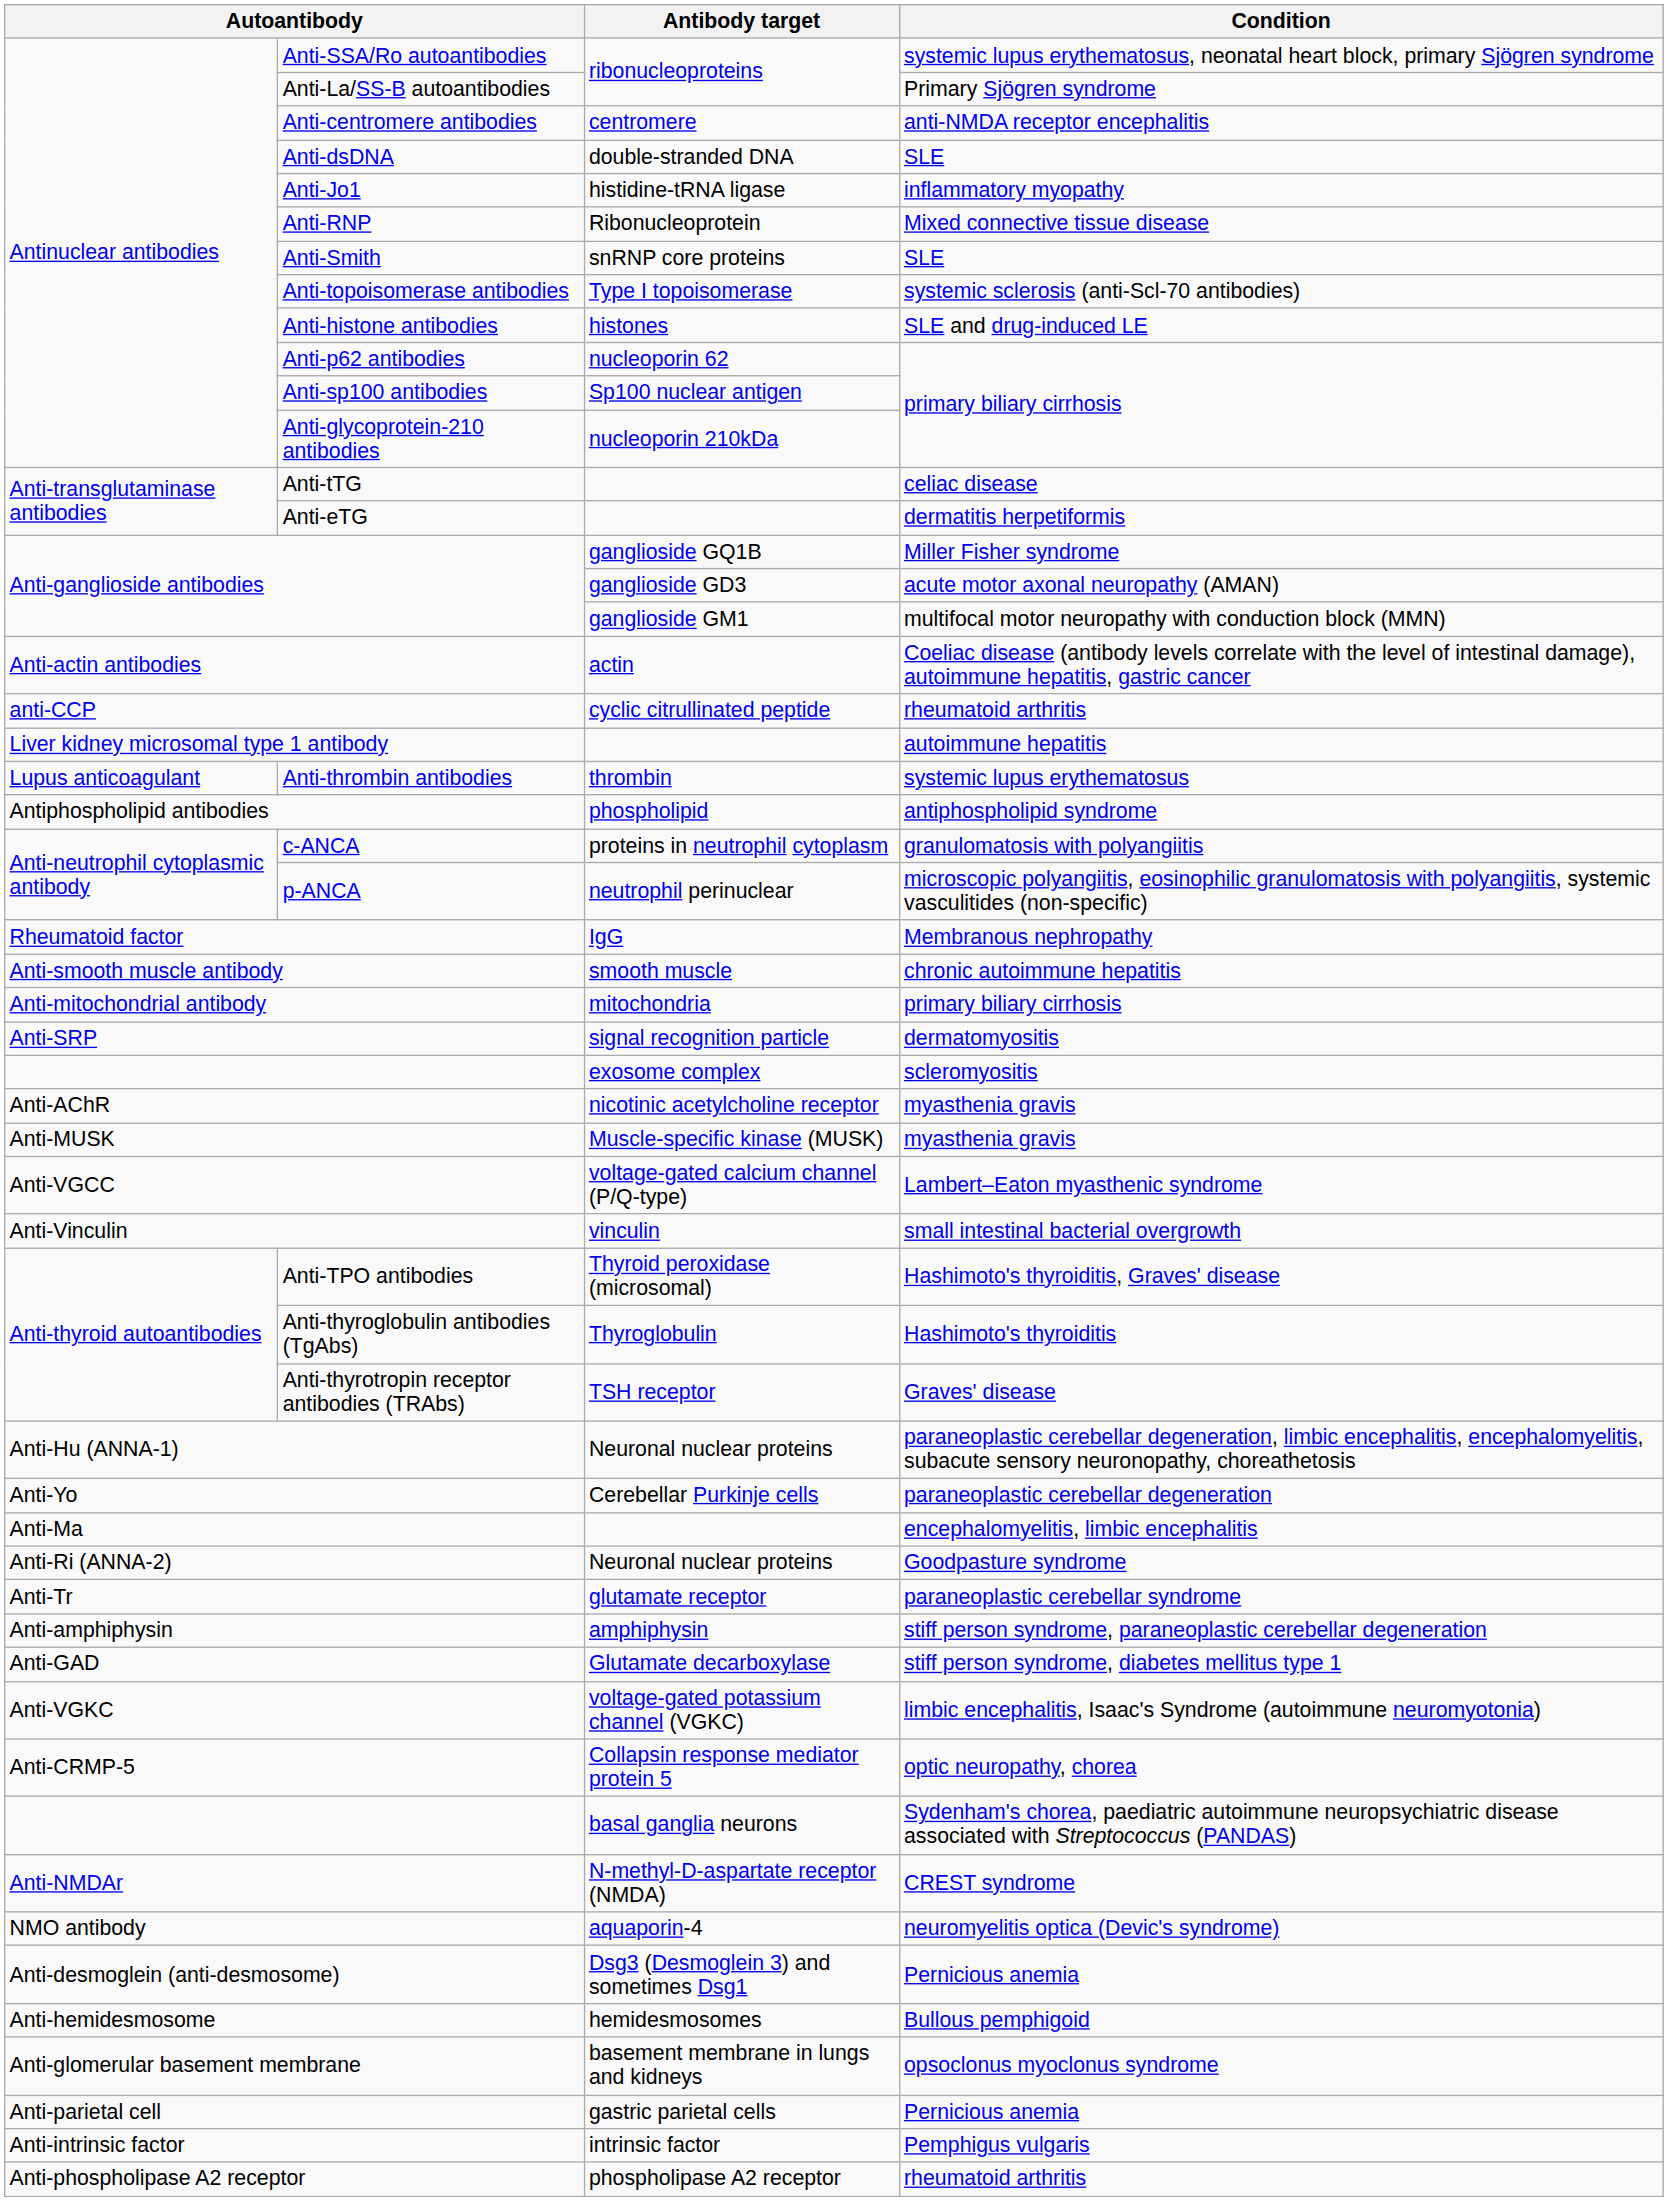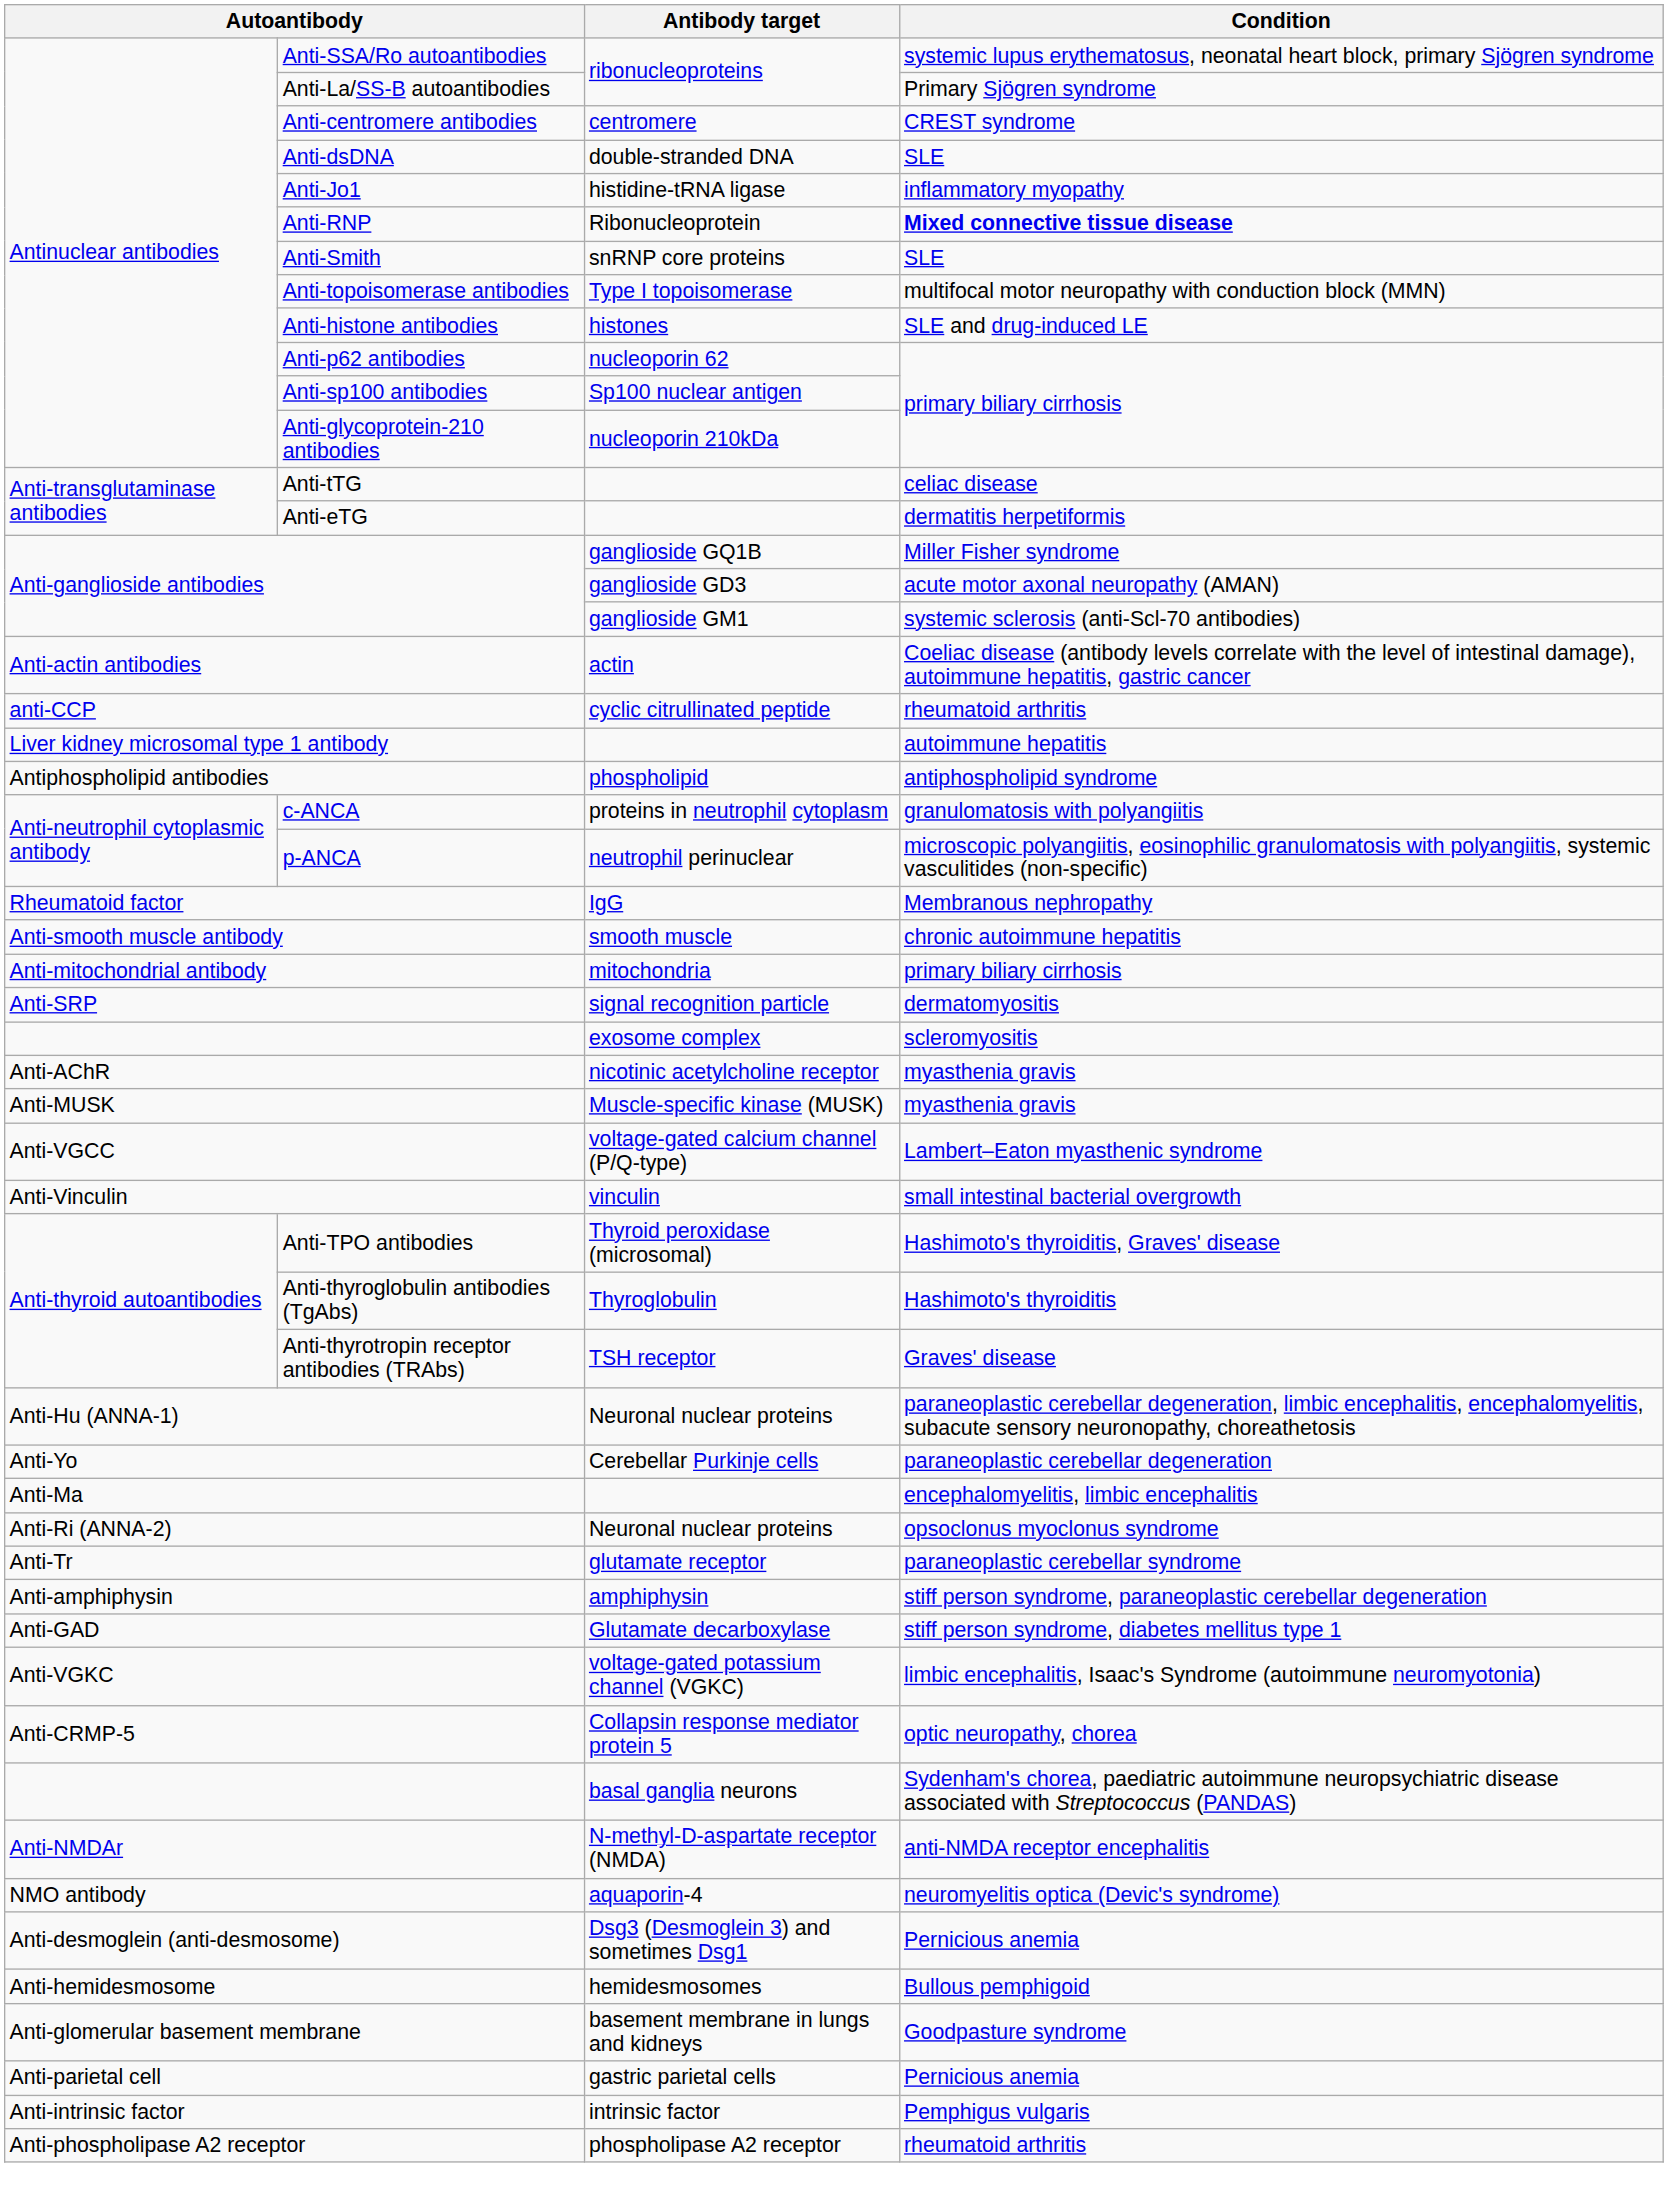 <table class="wikitable">
 <tr>
 <th colspan=2>Autoantibody</th>
 <th>Antibody target</th>
 <th>Condition</th>
 </tr>
 <tr>
 <td rowspan=12><a href='#'>Antinuclear antibodies</a></td>
 <td><a href='#'>Anti-SSA/Ro autoantibodies</a></td>
 <td rowspan=2><a href='#'>ribonucleoproteins</a></td>
 <td><a href='#'>systemic lupus erythematosus</a>, neonatal heart block, primary <a href='#'>Sjögren syndrome</a></td>
 </tr>
 <tr>
 <td>Anti-La/<a href='#'>SS-B</a> autoantibodies</td>
 <td>Primary <a href='#'>Sjögren syndrome</a></td>
 </tr>
 <tr>
 <td><a href='#'>Anti-centromere antibodies</a></td>
 <td><a href='#'>centromere</a></td>
-<td><a href='#'>anti-NMDA receptor encephalitis</a></td>
+<td><a href='#'>CREST syndrome</a></td>
 </tr>
 <tr>
 <td><a href='#'>Anti-dsDNA</a></td>
 <td>double-stranded DNA</td>
 <td><a href='#'>SLE</a></td>
 </tr>
 <tr>
 <td><a href='#'>Anti-Jo1</a></td>
 <td>histidine-tRNA ligase</td>
 <td><a href='#'>inflammatory myopathy</a></td>
 </tr>
 <tr>
 <td><a href='#'>Anti-RNP</a></td>
 <td>Ribonucleoprotein</td>
-<td><a href='#'>Mixed connective tissue disease</a></td>
+<td><strong><a href='#'>Mixed connective tissue disease</a></strong></td>
 </tr>
 <tr>
 <td><a href='#'>Anti-Smith</a></td>
 <td>snRNP core proteins</td>
 <td><a href='#'>SLE</a></td>
 </tr>
 <tr>
 <td><a href='#'>Anti-topoisomerase antibodies</a></td>
 <td><a href='#'>Type I topoisomerase</a></td>
-<td><a href='#'>systemic sclerosis</a> (anti-Scl-70 antibodies)</td>
+<td>multifocal motor neuropathy with conduction block (MMN)</td>
 </tr>
 <tr>
 <td><a href='#'>Anti-histone antibodies</a></td>
 <td><a href='#'>histones</a></td>
 <td><a href='#'>SLE</a> and <a href='#'>drug-induced LE</a></td>
 </tr>
 <tr>
 <td><a href='#'>Anti-p62 antibodies</a></td>
 <td><a href='#'>nucleoporin 62</a></td>
 <td rowspan=3><a href='#'>primary biliary cirrhosis</a></td>
 </tr>
 <tr>
 <td><a href='#'>Anti-sp100 antibodies</a></td>
 <td><a href='#'>Sp100 nuclear antigen</a></td>
 </tr>
 <tr>
 <td><a href='#'>Anti-glycoprotein-210 antibodies</a></td>
 <td><a href='#'>nucleoporin 210kDa</a></td>
 </tr>
 <tr>
 <td rowspan=2><a href='#'>Anti-transglutaminase antibodies</a></td>
 <td>Anti-tTG</td>
 <td></td>
 <td><a href='#'>celiac disease</a></td>
 </tr>
 <tr>
 <td>Anti-eTG</td>
 <td></td>
 <td><a href='#'>dermatitis herpetiformis</a></td>
 </tr>
 <tr>
 <td rowspan=3 colspan=2><a href='#'>Anti-ganglioside antibodies</a></td>
 <td><a href='#'>ganglioside</a> GQ1B</td>
 <td><a href='#'>Miller Fisher syndrome</a></td>
 </tr>
 <tr>
 <td><a href='#'>ganglioside</a> GD3</td>
 <td><a href='#'>acute motor axonal neuropathy</a> (AMAN)</td>
 </tr>
 <tr>
 <td><a href='#'>ganglioside</a> GM1</td>
-<td>multifocal motor neuropathy with conduction block (MMN)</td>
+<td><a href='#'>systemic sclerosis</a> (anti-Scl-70 antibodies)</td>
 </tr>
 <tr>
 <td colspan=2><a href='#'>Anti-actin antibodies</a></td>
 <td><a href='#'>actin</a></td>
 <td><a href='#'>Coeliac disease</a> (antibody levels correlate with the level of intestinal damage), <a href='#'>autoimmune hepatitis</a>, <a href='#'>gastric cancer</a></td>
 </tr>
 <tr>
 <td colspan=2><a href='#'>anti-CCP</a></td>
 <td><a href='#'>cyclic citrullinated peptide</a></td>
 <td><a href='#'>rheumatoid arthritis</a></td>
 </tr>
 <tr>
 <td colspan=2><a href='#'>Liver kidney microsomal type 1 antibody</a></td>
 <td></td>
 <td><a href='#'>autoimmune hepatitis</a></td>
-</tr>
-<tr>
-<td><a href='#'>Lupus anticoagulant</a></td>
-<td><a href='#'>Anti-thrombin antibodies</a></td>
-<td><a href='#'>thrombin</a></td>
-<td><a href='#'>systemic lupus erythematosus</a></td>
 </tr>
 <tr>
 <td colspan=2>Antiphospholipid antibodies</td>
 <td><a href='#'>phospholipid</a></td>
 <td><a href='#'>antiphospholipid syndrome</a></td>
 </tr>
 <tr>
 <td rowspan=2><a href='#'>Anti-neutrophil cytoplasmic antibody</a></td>
 <td><a href='#'>c-ANCA</a></td>
 <td>proteins in <a href='#'>neutrophil</a> <a href='#'>cytoplasm</a></td>
 <td><a href='#'>granulomatosis with polyangiitis</a></td>
 </tr>
 <tr>
 <td><a href='#'>p-ANCA</a></td>
 <td><a href='#'>neutrophil</a> perinuclear</td>
 <td><a href='#'>microscopic polyangiitis</a>, <a href='#'>eosinophilic granulomatosis with polyangiitis</a>, systemic vasculitides (non-specific)</td>
 </tr>
 <tr>
 <td colspan=2><a href='#'>Rheumatoid factor</a></td>
 <td><a href='#'>IgG</a></td>
 <td><a href='#'>Membranous nephropathy</a></td>
 </tr>
 <tr>
 <td colspan=2><a href='#'>Anti-smooth muscle antibody</a></td>
 <td><a href='#'>smooth muscle</a></td>
 <td><a href='#'>chronic autoimmune hepatitis</a></td>
 </tr>
 <tr>
 <td colspan=2><a href='#'>Anti-mitochondrial antibody</a></td>
 <td><a href='#'>mitochondria</a></td>
 <td><a href='#'>primary biliary cirrhosis</a></td>
 </tr>
 <tr>
 <td colspan=2><a href='#'>Anti-SRP</a></td>
 <td><a href='#'>signal recognition particle</a></td>
 <td><a href='#'>dermatomyositis</a></td>
 </tr>
 <tr>
 <td colspan=2></td>
 <td><a href='#'>exosome complex</a></td>
 <td><a href='#'>scleromyositis</a></td>
 </tr>
 <tr>
 <td colspan=2>Anti-AChR</td>
 <td><a href='#'>nicotinic acetylcholine receptor</a></td>
 <td><a href='#'>myasthenia gravis</a></td>
 </tr>
 <tr>
 <td colspan=2>Anti-MUSK</td>
 <td><a href='#'>Muscle-specific kinase</a> (MUSK)</td>
 <td><a href='#'>myasthenia gravis</a></td>
 </tr>
 <tr>
 <td colspan=2>Anti-VGCC</td>
 <td><a href='#'>voltage-gated calcium channel</a> (P/Q-type)</td>
 <td><a href='#'>Lambert–Eaton myasthenic syndrome</a></td>
 </tr>
 <tr>
 <td colspan=2>Anti-Vinculin</td>
 <td><a href='#'>vinculin</a></td>
 <td><a href='#'>small intestinal bacterial overgrowth</a></td>
 </tr>
 <tr>
 <td rowspan=3><a href='#'>Anti-thyroid autoantibodies</a></td>
 <td>Anti-TPO antibodies</td>
 <td><a href='#'>Thyroid peroxidase</a> (microsomal)</td>
 <td><a href='#'>Hashimoto's thyroiditis</a>, <a href='#'>Graves' disease</a></td>
 </tr>
 <tr>
 <td>Anti-thyroglobulin antibodies (TgAbs)</td>
 <td><a href='#'>Thyroglobulin</a></td>
 <td><a href='#'>Hashimoto's thyroiditis</a></td>
 </tr>
 <tr>
 <td>Anti-thyrotropin receptor antibodies (TRAbs)</td>
 <td><a href='#'>TSH receptor</a></td>
 <td><a href='#'>Graves' disease</a></td>
 </tr>
 <tr>
 <td colspan=2>Anti-Hu (ANNA-1)</td>
 <td>Neuronal nuclear proteins</td>
 <td><a href='#'>paraneoplastic cerebellar degeneration</a>, <a href='#'>limbic encephalitis</a>, <a href='#'>encephalomyelitis</a>, subacute sensory neuronopathy, choreathetosis</td>
 </tr>
 <tr>
 <td colspan=2>Anti-Yo</td>
 <td>Cerebellar <a href='#'>Purkinje cells</a></td>
 <td><a href='#'>paraneoplastic cerebellar degeneration</a></td>
 </tr>
 <tr>
 <td colspan=2>Anti-Ma</td>
 <td></td>
 <td><a href='#'>encephalomyelitis</a>, <a href='#'>limbic encephalitis</a></td>
 </tr>
 <tr>
 <td colspan=2>Anti-Ri (ANNA-2)</td>
 <td>Neuronal nuclear proteins</td>
-<td><a href='#'>Goodpasture syndrome</a></td>
+<td><a href='#'>opsoclonus myoclonus syndrome</a></td>
 </tr>
 <tr>
 <td colspan=2>Anti-Tr</td>
 <td><a href='#'>glutamate receptor</a></td>
 <td><a href='#'>paraneoplastic cerebellar syndrome</a></td>
 </tr>
 <tr>
 <td colspan=2>Anti-amphiphysin</td>
 <td><a href='#'>amphiphysin</a></td>
 <td><a href='#'>stiff person syndrome</a>, <a href='#'>paraneoplastic cerebellar degeneration</a></td>
 </tr>
 <tr>
 <td colspan=2>Anti-GAD</td>
 <td><a href='#'>Glutamate decarboxylase</a></td>
 <td><a href='#'>stiff person syndrome</a>, <a href='#'>diabetes mellitus type 1</a></td>
 </tr>
 <tr>
 <td colspan=2>Anti-VGKC</td>
 <td><a href='#'>voltage-gated potassium channel</a> (VGKC)</td>
 <td><a href='#'>limbic encephalitis</a>, Isaac's Syndrome (autoimmune <a href='#'>neuromyotonia</a>)</td>
 </tr>
 <tr>
 <td colspan=2>Anti-CRMP-5</td>
 <td><a href='#'>Collapsin response mediator protein 5</a></td>
 <td><a href='#'>optic neuropathy</a>, <a href='#'>chorea</a></td>
 </tr>
 <tr>
 <td colspan=2></td>
 <td><a href='#'>basal ganglia</a> neurons</td>
 <td><a href='#'>Sydenham's chorea</a>, paediatric autoimmune neuropsychiatric disease associated with <em>Streptococcus</em> (<a href='#'>PANDAS</a>)</td>
 </tr>
 <tr>
 <td colspan=2><a href='#'>Anti-NMDAr</a></td>
 <td><a href='#'>N-methyl-D-aspartate receptor</a> (NMDA)</td>
-<td><a href='#'>CREST syndrome</a></td>
+<td><a href='#'>anti-NMDA receptor encephalitis</a></td>
 </tr>
 <tr>
 <td colspan=2>NMO antibody</td>
 <td><a href='#'>aquaporin</a>-4</td>
 <td><a href='#'>neuromyelitis optica (Devic's syndrome)</a></td>
 </tr>
 <tr>
 <td colspan="2">Anti-desmoglein (anti-desmosome)</td>
 <td><a href='#'>Dsg3</a> (<a href='#'>Desmoglein 3</a>) and sometimes <a href='#'>Dsg1</a></td>
 <td><a href='#'>Pernicious anemia</a></td>
 </tr>
 <tr>
 <td colspan="2">Anti-hemidesmosome</td>
 <td>hemidesmosomes</td>
 <td><a href='#'>Bullous pemphigoid</a></td>
 </tr>
 <tr>
 <td colspan="2">Anti-glomerular basement membrane</td>
 <td>basement membrane in lungs and kidneys</td>
-<td><a href='#'>opsoclonus myoclonus syndrome</a></td>
+<td><a href='#'>Goodpasture syndrome</a></td>
 </tr>
 <tr>
 <td colspan="2">Anti-parietal cell</td>
 <td>gastric parietal cells</td>
 <td><a href='#'>Pernicious anemia</a></td>
 </tr>
 <tr>
 <td colspan="2">Anti-intrinsic factor</td>
 <td>intrinsic factor</td>
 <td><a href='#'>Pemphigus vulgaris</a></td>
 </tr>
 <tr>
 <td colspan="2">Anti-phospholipase A2 receptor</td>
 <td>phospholipase A2 receptor</td>
 <td><a href='#'>rheumatoid arthritis</a></td>
 </tr>
 </table>
